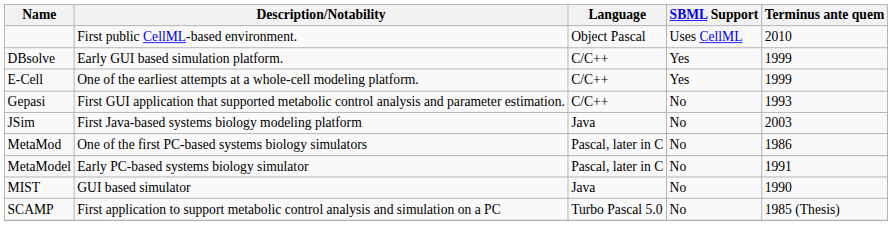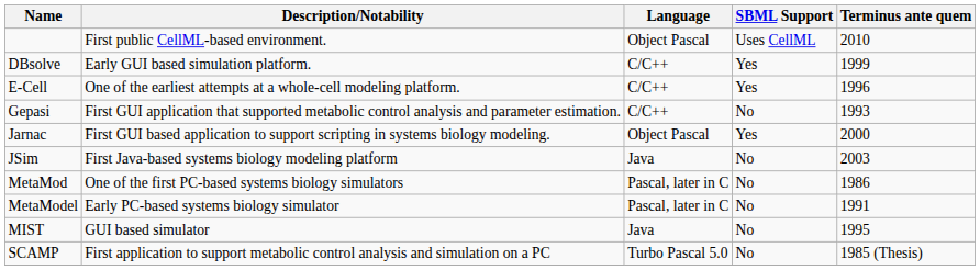 <table class="wikitable">
 <tr>
 <th>Name</th>
 <th>Description/Notability</th>
 <th>Language</th>
 <th><a href='#'>SBML</a> Support</th>
 <th>Terminus ante quem</th>
 </tr>
 <tr>
 <td></td>
 <td>First public <a href='#'>CellML</a>-based environment.</td>
 <td>Object Pascal</td>
 <td>Uses <a href='#'>CellML</a></td>
 <td>2010</td>
 </tr>
 <tr>
 <td>DBsolve</td>
 <td>Early GUI based simulation platform.</td>
 <td>C/C++</td>
 <td>Yes</td>
 <td>1999</td>
 </tr>
 <tr>
 <td>E-Cell</td>
 <td>One of the earliest attempts at a whole-cell modeling platform.</td>
 <td>C/C++</td>
 <td>Yes</td>
-<td>1999</td>
+<td>1996</td>
 </tr>
 <tr>
 <td>Gepasi</td>
 <td>First GUI application that supported metabolic control analysis and parameter estimation.</td>
 <td>C/C++</td>
 <td>No</td>
 <td>1993</td>
+</tr>
+<tr>
+<td>Jarnac</td>
+<td>First GUI based application to support scripting in systems biology modeling.</td>
+<td>Object Pascal</td>
+<td>Yes</td>
+<td>2000</td>
 </tr>
 <tr>
 <td>JSim</td>
 <td>First Java-based systems biology modeling platform</td>
 <td>Java</td>
 <td>No</td>
 <td>2003</td>
 </tr>
 <tr>
 <td>MetaMod</td>
 <td>One of the first PC-based systems biology simulators</td>
 <td>Pascal, later in C</td>
 <td>No</td>
 <td>1986</td>
 </tr>
 <tr>
 <td>MetaModel</td>
 <td>Early PC-based systems biology simulator</td>
 <td>Pascal, later in C</td>
 <td>No</td>
 <td>1991</td>
 </tr>
 <tr>
 <td>MIST</td>
 <td>GUI based simulator</td>
 <td>Java</td>
 <td>No</td>
-<td>1990</td>
+<td>1995</td>
 </tr>
 <tr>
 <td>SCAMP</td>
 <td>First application to support metabolic control analysis and simulation on a PC</td>
 <td>Turbo Pascal 5.0</td>
 <td>No</td>
 <td>1985 (Thesis)</td>
 </tr>
 <tr>
 </tr>
 </table>
